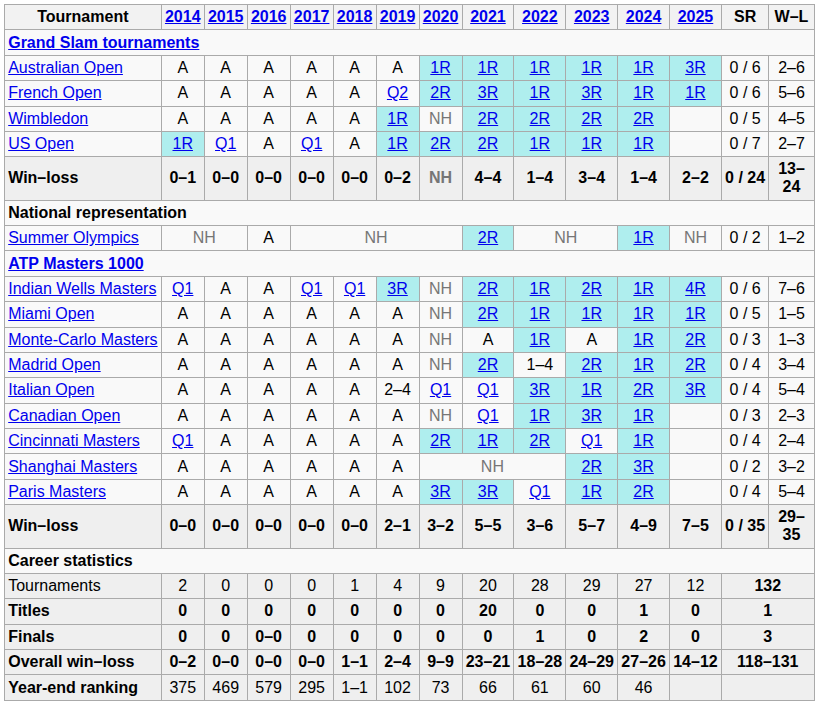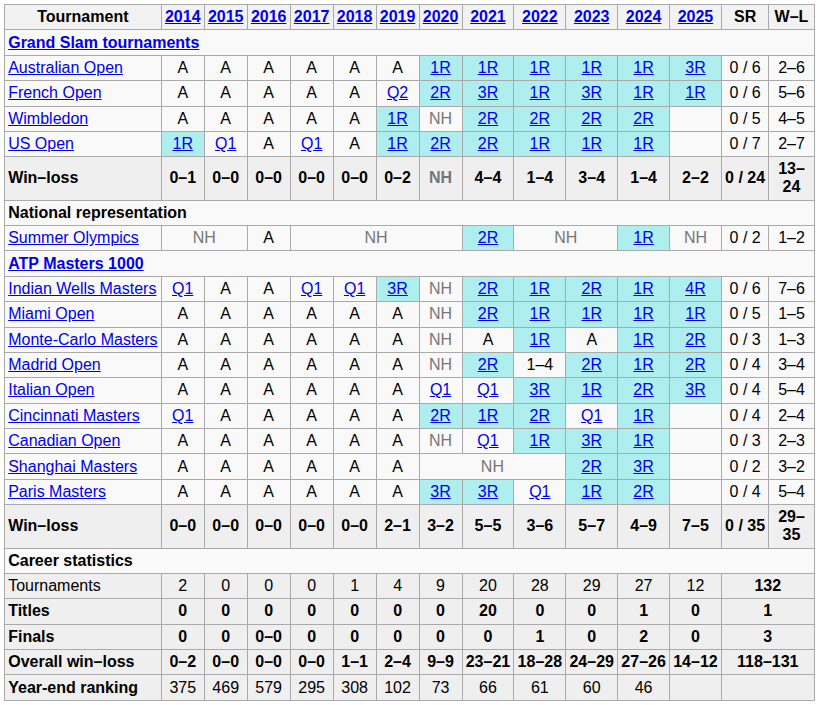 <table class="wikitable nowrap" style=text-align:center>
 <tr>
 <th>Tournament</th>
 <th><a href='#'>2014</a></th>
 <th><a href='#'>2015</a></th>
 <th><a href='#'>2016</a></th>
 <th><a href='#'>2017</a></th>
 <th><a href='#'>2018</a></th>
 <th><a href='#'>2019</a></th>
 <th><a href='#'>2020</a></th>
 <th><a href='#'>2021</a></th>
 <th><a href='#'>2022</a></th>
 <th><a href='#'>2023</a></th>
 <th><a href='#'>2024</a></th>
 <th><a href='#'>2025</a></th>
 <th>SR</th>
 <th width=38>W–L</th>
 </tr>
 <tr>
 <td colspan="15" align="left"><strong><a href='#'>Grand Slam tournaments</a></strong></td>
 </tr>
 <tr>
 <td align=left><a href='#'>Australian Open</a></td>
 <td>A</td>
 <td>A</td>
 <td>A</td>
 <td>A</td>
 <td>A</td>
 <td>A</td>
 <td bgcolor=afeeee><a href='#'>1R</a></td>
 <td bgcolor=afeeee><a href='#'>1R</a></td>
 <td bgcolor=afeeee><a href='#'>1R</a></td>
 <td bgcolor=afeeee><a href='#'>1R</a></td>
 <td bgcolor=afeeee><a href='#'>1R</a></td>
 <td bgcolor=afeeee><a href='#'>3R</a></td>
 <td>0 / 6</td>
 <td>2–6</td>
 </tr>
 <tr>
 <td align=left><a href='#'>French Open</a></td>
 <td>A</td>
 <td>A</td>
 <td>A</td>
 <td>A</td>
 <td>A</td>
 <td><a href='#'>Q2</a></td>
 <td bgcolor=afeeee><a href='#'>2R</a></td>
 <td bgcolor=afeeee><a href='#'>3R</a></td>
 <td bgcolor=afeeee><a href='#'>1R</a></td>
 <td bgcolor=afeeee><a href='#'>3R</a></td>
 <td bgcolor=afeeee><a href='#'>1R</a></td>
 <td bgcolor=afeeee><a href='#'>1R</a></td>
 <td>0 / 6</td>
 <td>5–6</td>
 </tr>
 <tr>
 <td align=left><a href='#'>Wimbledon</a></td>
 <td>A</td>
 <td>A</td>
 <td>A</td>
 <td>A</td>
 <td>A</td>
 <td bgcolor=afeeee><a href='#'>1R</a></td>
 <td style=color:#767676>NH</td>
 <td bgcolor=afeeee><a href='#'>2R</a></td>
 <td bgcolor=afeeee><a href='#'>2R</a></td>
 <td bgcolor=afeeee><a href='#'>2R</a></td>
 <td bgcolor=afeeee><a href='#'>2R</a></td>
 <td></td>
 <td>0 / 5</td>
 <td>4–5</td>
 </tr>
 <tr>
 <td align=left><a href='#'>US Open</a></td>
 <td bgcolor=afeeee><a href='#'>1R</a></td>
 <td><a href='#'>Q1</a></td>
 <td>A</td>
 <td><a href='#'>Q1</a></td>
 <td>A</td>
 <td bgcolor=afeeee><a href='#'>1R</a></td>
 <td bgcolor=afeeee><a href='#'>2R</a></td>
 <td bgcolor=afeeee><a href='#'>2R</a></td>
 <td bgcolor=afeeee><a href='#'>1R</a></td>
 <td bgcolor=afeeee><a href='#'>1R</a></td>
 <td bgcolor=afeeee><a href='#'>1R</a></td>
 <td></td>
 <td>0 / 7</td>
 <td>2–7</td>
 </tr>
 <tr style=font-weight:bold;background:#efefef>
 <td style=text-align:left>Win–loss</td>
 <td>0–1</td>
 <td>0–0</td>
 <td>0–0</td>
 <td>0–0</td>
 <td>0–0</td>
 <td>0–2</td>
 <td style=color:#767676>NH</td>
 <td>4–4</td>
 <td>1–4</td>
 <td>3–4</td>
 <td>1–4</td>
 <td>2–2</td>
 <td>0 / 24</td>
 <td>13–24</td>
 </tr>
 <tr>
 <td colspan=15 align=left><strong>National representation</strong></td>
 </tr>
 <tr>
 <td align=left><a href='#'>Summer Olympics</a></td>
 <td colspan=2 style=color:#767676>NH</td>
 <td>A</td>
 <td colspan=4 style=color:#767676>NH</td>
 <td bgcolor=afeeee><a href='#'>2R</a></td>
 <td colspan=2 style=color:#767676>NH</td>
 <td bgcolor=afeeee><a href='#'>1R</a></td>
 <td style=color:#767676>NH</td>
 <td>0 / 2</td>
 <td>1–2</td>
 </tr>
 <tr>
 <td colspan="15" align="left"><strong><a href='#'>ATP Masters 1000</a></strong></td>
 </tr>
 <tr>
 <td align=left><a href='#'>Indian Wells Masters</a></td>
 <td><a href='#'>Q1</a></td>
 <td>A</td>
 <td>A</td>
 <td><a href='#'>Q1</a></td>
 <td><a href='#'>Q1</a></td>
 <td bgcolor=afeeee><a href='#'>3R</a></td>
 <td style=color:#767676>NH</td>
 <td bgcolor=afeeee><a href='#'>2R</a></td>
 <td bgcolor=afeeee><a href='#'>1R</a></td>
 <td bgcolor=afeeee><a href='#'>2R</a></td>
 <td bgcolor=afeeee><a href='#'>1R</a></td>
 <td bgcolor=afeeee><a href='#'>4R</a></td>
 <td>0 / 6</td>
 <td>7–6</td>
 </tr>
 <tr>
 <td align=left><a href='#'>Miami Open</a></td>
 <td>A</td>
 <td>A</td>
 <td>A</td>
 <td>A</td>
 <td>A</td>
 <td>A</td>
 <td style=color:#767676>NH</td>
 <td bgcolor=afeeee><a href='#'>2R</a></td>
 <td bgcolor=afeeee><a href='#'>1R</a></td>
 <td bgcolor=afeeee><a href='#'>1R</a></td>
 <td bgcolor=afeeee><a href='#'>1R</a></td>
 <td bgcolor=afeeee><a href='#'>1R</a></td>
 <td>0 / 5</td>
 <td>1–5</td>
 </tr>
 <tr>
 <td align=left><a href='#'>Monte-Carlo Masters</a></td>
 <td>A</td>
 <td>A</td>
 <td>A</td>
 <td>A</td>
 <td>A</td>
 <td>A</td>
 <td style=color:#767676>NH</td>
 <td>A</td>
 <td bgcolor=afeeee><a href='#'>1R</a></td>
 <td>A</td>
 <td bgcolor=afeeee><a href='#'>1R</a></td>
 <td bgcolor=afeeee><a href='#'>2R</a></td>
 <td>0 / 3</td>
 <td>1–3</td>
 </tr>
 <tr>
 <td align=left><a href='#'>Madrid Open</a></td>
 <td>A</td>
 <td>A</td>
 <td>A</td>
 <td>A</td>
 <td>A</td>
 <td>A</td>
 <td style=color:#767676>NH</td>
 <td bgcolor=afeeee><a href='#'>2R</a></td>
 <td>1–4</td>
 <td bgcolor=afeeee><a href='#'>2R</a></td>
 <td bgcolor=afeeee><a href='#'>1R</a></td>
 <td bgcolor=afeeee><a href='#'>2R</a></td>
 <td>0 / 4</td>
 <td>3–4</td>
 </tr>
 <tr>
 <td align=left><a href='#'>Italian Open</a></td>
 <td>A</td>
 <td>A</td>
 <td>A</td>
 <td>A</td>
 <td>A</td>
-<td>2–4</td>
+<td>A</td>
 <td><a href='#'>Q1</a></td>
 <td><a href='#'>Q1</a></td>
 <td bgcolor=afeeee><a href='#'>3R</a></td>
 <td bgcolor=afeeee><a href='#'>1R</a></td>
 <td bgcolor=afeeee><a href='#'>2R</a></td>
 <td bgcolor=afeeee><a href='#'>3R</a></td>
 <td>0 / 4</td>
 <td>5–4</td>
+</tr>
+<tr>
+<td align=left><a href='#'>Cincinnati Masters</a></td>
+<td><a href='#'>Q1</a></td>
+<td>A</td>
+<td>A</td>
+<td>A</td>
+<td>A</td>
+<td>A</td>
+<td bgcolor=afeeee><a href='#'>2R</a></td>
+<td bgcolor=afeeee><a href='#'>1R</a></td>
+<td bgcolor=afeeee><a href='#'>2R</a></td>
+<td><a href='#'>Q1</a></td>
+<td bgcolor=afeeee><a href='#'>1R</a></td>
+<td></td>
+<td>0 / 4</td>
+<td>2–4</td>
 </tr>
 <tr>
 <td align=left><a href='#'>Canadian Open</a></td>
 <td>A</td>
 <td>A</td>
 <td>A</td>
 <td>A</td>
 <td>A</td>
 <td>A</td>
 <td style=color:#767676>NH</td>
 <td><a href='#'>Q1</a></td>
 <td bgcolor=afeeee><a href='#'>1R</a></td>
 <td bgcolor=afeeee><a href='#'>3R</a></td>
 <td bgcolor=afeeee><a href='#'>1R</a></td>
 <td></td>
 <td>0 / 3</td>
 <td>2–3</td>
-</tr>
-<tr>
-<td align=left><a href='#'>Cincinnati Masters</a></td>
-<td><a href='#'>Q1</a></td>
-<td>A</td>
-<td>A</td>
-<td>A</td>
-<td>A</td>
-<td>A</td>
-<td bgcolor=afeeee><a href='#'>2R</a></td>
-<td bgcolor=afeeee><a href='#'>1R</a></td>
-<td bgcolor=afeeee><a href='#'>2R</a></td>
-<td><a href='#'>Q1</a></td>
-<td bgcolor=afeeee><a href='#'>1R</a></td>
-<td></td>
-<td>0 / 4</td>
-<td>2–4</td>
 </tr>
 <tr>
 <td align=left><a href='#'>Shanghai Masters</a></td>
 <td>A</td>
 <td>A</td>
 <td>A</td>
 <td>A</td>
 <td>A</td>
 <td>A</td>
 <td colspan=3 style=color:#767676>NH</td>
 <td bgcolor=afeeee><a href='#'>2R</a></td>
 <td bgcolor=afeeee><a href='#'>3R</a></td>
 <td></td>
 <td>0 / 2</td>
 <td>3–2</td>
 </tr>
 <tr>
 <td align=left><a href='#'>Paris Masters</a></td>
 <td>A</td>
 <td>A</td>
 <td>A</td>
 <td>A</td>
 <td>A</td>
 <td>A</td>
 <td bgcolor=afeeee><a href='#'>3R</a></td>
 <td bgcolor=afeeee><a href='#'>3R</a></td>
 <td><a href='#'>Q1</a></td>
 <td bgcolor=afeeee><a href='#'>1R</a></td>
 <td bgcolor=afeeee><a href='#'>2R</a></td>
 <td></td>
 <td>0 / 4</td>
 <td>5–4</td>
 </tr>
 <tr style=font-weight:bold;background:#efefef>
 <td style=text-align:left>Win–loss</td>
 <td>0–0</td>
 <td>0–0</td>
 <td>0–0</td>
 <td>0–0</td>
 <td>0–0</td>
 <td>2–1</td>
 <td>3–2</td>
 <td>5–5</td>
 <td>3–6</td>
 <td>5–7</td>
 <td>4–9</td>
 <td>7–5</td>
 <td>0 / 35</td>
 <td>29–35</td>
 </tr>
 <tr>
 <td colspan="15" align="left"><strong>Career statistics</strong></td>
 </tr>
 <tr bgcolor=efefef>
 <td align=left>Tournaments</td>
 <td>2</td>
 <td>0</td>
 <td>0</td>
 <td>0</td>
 <td>1</td>
 <td>4</td>
 <td>9</td>
 <td>20</td>
 <td>28</td>
 <td>29</td>
 <td>27</td>
 <td>12</td>
 <td colspan=2><strong>132</strong></td>
 </tr>
 <tr style=background:#efefef;font-weight:bold>
 <td style="text-align:left">Titles</td>
 <td>0</td>
 <td>0</td>
 <td>0</td>
 <td>0</td>
 <td>0</td>
 <td>0</td>
 <td>0</td>
 <td>20</td>
 <td>0</td>
 <td>0</td>
 <td>1</td>
 <td>0</td>
 <td colspan=2>1</td>
 </tr>
 <tr style=background:#efefef;font-weight:bold>
 <td style="text-align:left">Finals</td>
 <td>0</td>
 <td>0</td>
 <td>0–0</td>
 <td>0</td>
 <td>0</td>
 <td>0</td>
 <td>0</td>
 <td>0</td>
 <td>1</td>
 <td>0</td>
 <td>2</td>
 <td>0</td>
 <td colspan=2>3</td>
 </tr>
 <tr style=font-weight:bold;background:#efefef>
 <td style=text-align:left>Overall win–loss</td>
 <td>0–2</td>
 <td>0–0</td>
 <td>0–0</td>
 <td>0–0</td>
 <td>1–1</td>
 <td>2–4</td>
 <td>9–9</td>
 <td>23–21</td>
 <td>18–28</td>
 <td>24–29</td>
 <td>27–26</td>
 <td>14–12</td>
 <td colspan=2>118–131</td>
 </tr>
 <tr bgcolor=efefef>
 <td align=left><strong>Year-end ranking</strong></td>
 <td>375</td>
 <td>469</td>
 <td>579</td>
 <td>295</td>
-<td>1–1</td>
+<td>308</td>
 <td>102</td>
 <td>73</td>
 <td>66</td>
 <td>61</td>
 <td>60</td>
 <td>46</td>
 <td></td>
 <td colspan=2><strong></strong></td>
 </tr>
 </table>
